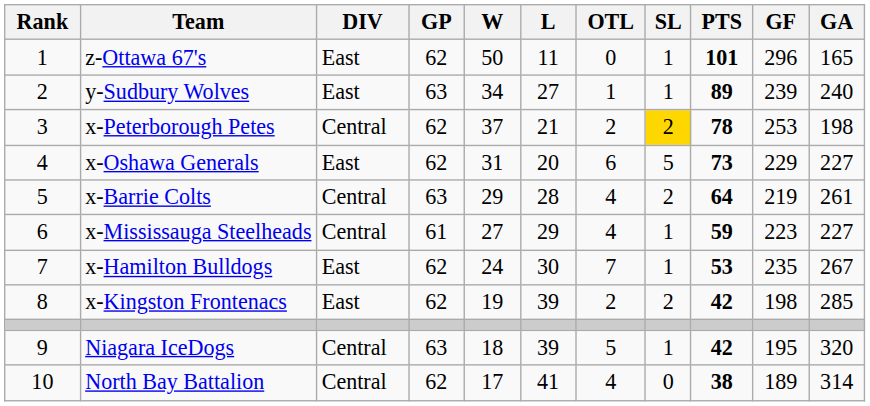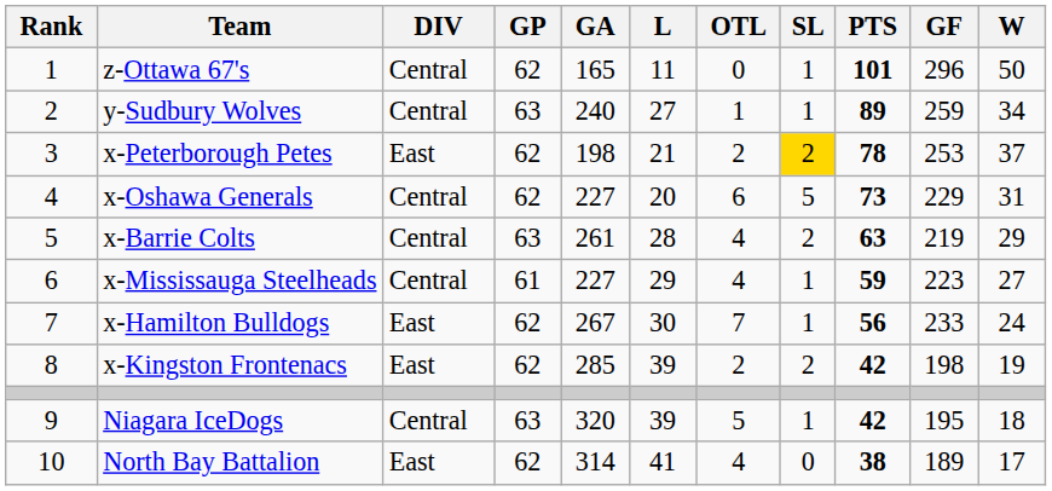 <table class="wikitable sortable" style="text-align:center">
 <tr>
 <th>Rank</th>
 <th width="27.5%">Team</th>
 <th>DIV</th>
 <th width="6.5%">GP</th>
-<th width="6.5%">W</th>
+<th width="6.5%">GA</th>
 <th width="6.5%">L</th>
 <th>OTL</th>
 <th>SL</th>
 <th>PTS</th>
 <th width="6.5%">GF</th>
-<th width="6.5%">GA</th>
+<th width="6.5%">W</th>
 </tr>
 <tr>
 <td>1</td>
 <td align=left>z-<a href='#'>Ottawa 67's</a></td>
-<td align=left>East</td>
+<td align=left>Central</td>
 <td>62</td>
-<td>50</td>
+<td>165</td>
 <td>11</td>
 <td>0</td>
 <td>1</td>
 <td><strong>101</strong></td>
 <td>296</td>
-<td>165</td>
+<td>50</td>
 </tr>
 <tr>
 <td>2</td>
 <td align=left>y-<a href='#'>Sudbury Wolves</a></td>
-<td align=left>East</td>
+<td align=left>Central</td>
 <td>63</td>
-<td>34</td>
+<td>240</td>
 <td>27</td>
 <td>1</td>
 <td>1</td>
 <td><strong>89</strong></td>
-<td>239</td>
-<td>240</td>
+<td>259</td>
+<td>34</td>
 </tr>
 <tr>
 <td>3</td>
 <td align=left>x-<a href='#'>Peterborough Petes</a></td>
-<td align=left>Central</td>
+<td align=left>East</td>
 <td>62</td>
-<td>37</td>
+<td>198</td>
 <td>21</td>
 <td>2</td>
 <td style="background: gold;">2</td>
 <td><strong>78</strong></td>
 <td>253</td>
-<td>198</td>
+<td>37</td>
 </tr>
 <tr>
 <td>4</td>
 <td align=left>x-<a href='#'>Oshawa Generals</a></td>
-<td align=left>East</td>
+<td align=left>Central</td>
 <td>62</td>
-<td>31</td>
+<td>227</td>
 <td>20</td>
 <td>6</td>
 <td>5</td>
 <td><strong>73</strong></td>
 <td>229</td>
-<td>227</td>
+<td>31</td>
 </tr>
 <tr>
 <td>5</td>
 <td align=left>x-<a href='#'>Barrie Colts</a></td>
 <td align=left>Central</td>
 <td>63</td>
-<td>29</td>
+<td>261</td>
 <td>28</td>
 <td>4</td>
 <td>2</td>
-<td><strong>64</strong></td>
+<td><strong>63</strong></td>
 <td>219</td>
-<td>261</td>
+<td>29</td>
 </tr>
 <tr>
 <td>6</td>
 <td align=left>x-<a href='#'>Mississauga Steelheads</a></td>
 <td align=left>Central</td>
 <td>61</td>
-<td>27</td>
+<td>227</td>
 <td>29</td>
 <td>4</td>
 <td>1</td>
 <td><strong>59</strong></td>
 <td>223</td>
-<td>227</td>
+<td>27</td>
 </tr>
 <tr>
 <td>7</td>
 <td align=left>x-<a href='#'>Hamilton Bulldogs</a></td>
 <td align=left>East</td>
 <td>62</td>
-<td>24</td>
+<td>267</td>
 <td>30</td>
 <td>7</td>
 <td>1</td>
-<td><strong>53</strong></td>
-<td>235</td>
-<td>267</td>
+<td><strong>56</strong></td>
+<td>233</td>
+<td>24</td>
 </tr>
 <tr>
 <td>8</td>
 <td align=left>x-<a href='#'>Kingston Frontenacs</a></td>
 <td align=left>East</td>
 <td>62</td>
-<td>19</td>
+<td>285</td>
 <td>39</td>
 <td>2</td>
 <td>2</td>
 <td><strong>42</strong></td>
 <td>198</td>
-<td>285</td>
+<td>19</td>
 </tr>
 <tr style="background-color:#cccccc;">
 <td></td>
 <td></td>
 <td></td>
 <td></td>
 <td></td>
 <td></td>
 <td></td>
 <td></td>
 <td></td>
 <td></td>
 <td></td>
 </tr>
 <tr>
 <td>9</td>
 <td align=left><a href='#'>Niagara IceDogs</a></td>
 <td align=left>Central</td>
 <td>63</td>
-<td>18</td>
+<td>320</td>
 <td>39</td>
 <td>5</td>
 <td>1</td>
 <td><strong>42</strong></td>
 <td>195</td>
-<td>320</td>
+<td>18</td>
 </tr>
 <tr>
 <td>10</td>
 <td align=left><a href='#'>North Bay Battalion</a></td>
-<td align=left>Central</td>
+<td align=left>East</td>
 <td>62</td>
-<td>17</td>
+<td>314</td>
 <td>41</td>
 <td>4</td>
 <td>0</td>
 <td><strong>38</strong></td>
 <td>189</td>
-<td>314</td>
+<td>17</td>
 </tr>
 </table>
